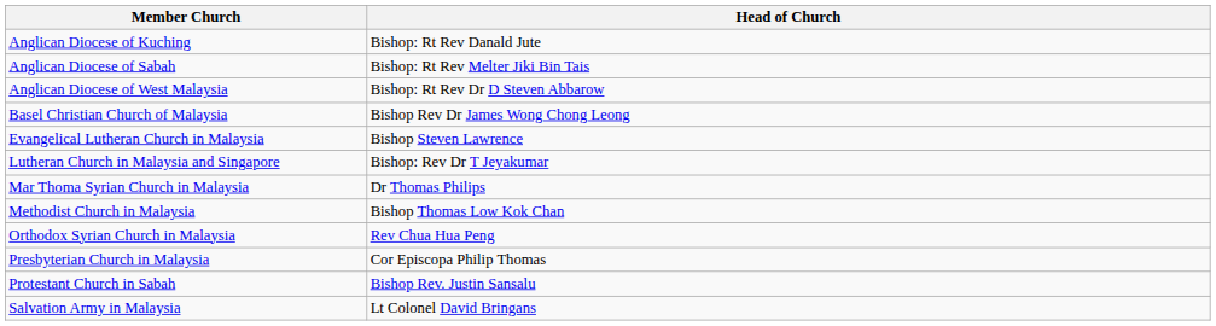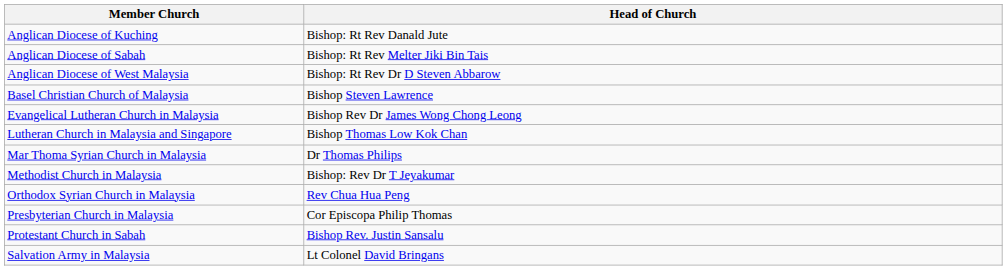 <table style="width:100%;border:0px;" class="wikitable">
 <tr>
 <th style="width:30%;">Member Church</th>
 <th style="width:70%;">Head of Church</th>
 </tr>
 <tr>
 <td><a href='#'>Anglican Diocese of Kuching</a></td>
 <td>Bishop: Rt Rev Danald Jute</td>
 </tr>
 <tr>
 <td><a href='#'>Anglican Diocese of Sabah</a></td>
 <td>Bishop: Rt Rev <a href='#'>Melter Jiki Bin Tais</a></td>
 </tr>
 <tr>
 <td><a href='#'>Anglican Diocese of West Malaysia</a></td>
 <td>Bishop: Rt Rev Dr <a href='#'>D Steven Abbarow</a></td>
 </tr>
 <tr>
 <td><a href='#'>Basel Christian Church of Malaysia</a></td>
+<td>Bishop <a href='#'>Steven Lawrence</a></td>
+</tr>
+<tr>
+<td><a href='#'>Evangelical Lutheran Church in Malaysia</a></td>
 <td>Bishop Rev Dr <a href='#'>James Wong Chong Leong</a></td>
 </tr>
 <tr>
-<td><a href='#'>Evangelical Lutheran Church in Malaysia</a></td>
-<td>Bishop <a href='#'>Steven Lawrence</a></td>
-</tr>
-<tr>
 <td><a href='#'>Lutheran Church in Malaysia and Singapore</a></td>
-<td>Bishop: Rev Dr <a href='#'>T Jeyakumar</a><br></td>
+<td>Bishop <a href='#'>Thomas Low Kok Chan</a></td>
 </tr>
 <tr>
 <td><a href='#'>Mar Thoma Syrian Church in Malaysia</a></td>
 <td>Dr <a href='#'>Thomas Philips</a></td>
 </tr>
 <tr>
 <td><a href='#'>Methodist Church in Malaysia</a><br></td>
-<td>Bishop <a href='#'>Thomas Low Kok Chan</a></td>
+<td>Bishop: Rev Dr <a href='#'>T Jeyakumar</a><br></td>
 </tr>
 <tr>
 <td><a href='#'>Orthodox Syrian Church in Malaysia</a></td>
 <td><a href='#'>Rev Chua Hua Peng</a></td>
 </tr>
 <tr>
 <td><a href='#'>Presbyterian Church in Malaysia</a></td>
 <td>Cor Episcopa Philip Thomas</td>
 </tr>
 <tr>
 <td><a href='#'>Protestant Church in Sabah</a></td>
 <td><a href='#'>Bishop Rev. Justin Sansalu</a></td>
 </tr>
 <tr>
 <td valign="top"><a href='#'>Salvation Army in Malaysia</a></td>
 <td>Lt Colonel <a href='#'>David Bringans</a><br></td>
 </tr>
 </table>
